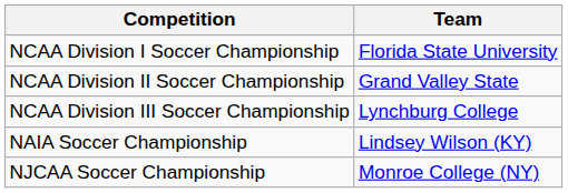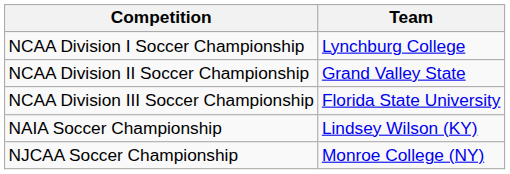 <table class="wikitable">
 <tr>
 <th>Competition</th>
 <th>Team</th>
 </tr>
 <tr>
 <td>NCAA Division I Soccer Championship</td>
-<td><a href='#'>Florida State University</a></td>
+<td><a href='#'>Lynchburg College</a></td>
 </tr>
 <tr>
 <td>NCAA Division II Soccer Championship</td>
 <td><a href='#'>Grand Valley State</a></td>
 </tr>
 <tr>
 <td>NCAA Division III Soccer Championship</td>
-<td><a href='#'>Lynchburg College</a></td>
+<td><a href='#'>Florida State University</a></td>
 </tr>
 <tr>
 <td>NAIA Soccer Championship</td>
 <td><a href='#'>Lindsey Wilson (KY)</a></td>
 </tr>
 <tr>
 <td>NJCAA Soccer Championship</td>
 <td><a href='#'>Monroe College (NY)</a></td>
 </tr>
 </table>
